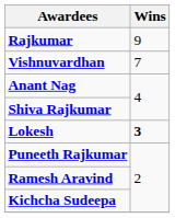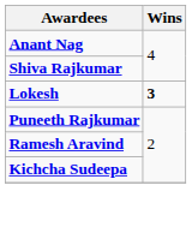 <table class="wikitable sortable">
 <tr>
 <th>Awardees</th>
 <th>Wins</th>
-</tr>
-<tr>
-<td><strong><a href='#'>Rajkumar</a></strong></td>
-<td>9</td>
-</tr>
-<tr>
-<td><strong><a href='#'>Vishnuvardhan</a></strong></td>
-<td>7</td>
 </tr>
 <tr>
 <td><strong><a href='#'>Anant Nag</a></strong></td>
 <td rowspan=2>4</td>
 </tr>
 <tr>
 <td><strong><a href='#'>Shiva Rajkumar</a></strong></td>
 </tr>
 <tr>
 <td><strong><a href='#'>Lokesh</a></strong></td>
 <td><strong>3</strong></td>
 </tr>
 <tr>
 <td><strong><a href='#'>Puneeth Rajkumar</a></strong></td>
 <td rowspan=3>2</td>
 </tr>
 <tr>
 <td><strong><a href='#'>Ramesh Aravind</a></strong></td>
 </tr>
 <tr>
 <td><strong><a href='#'>Kichcha Sudeepa</a></strong></td>
 </tr>
 <tr>
 </tr>
 </table>
